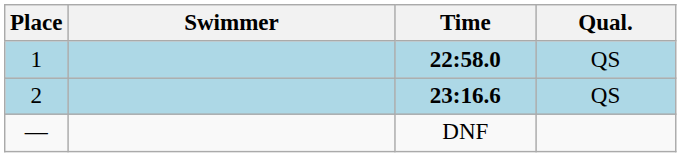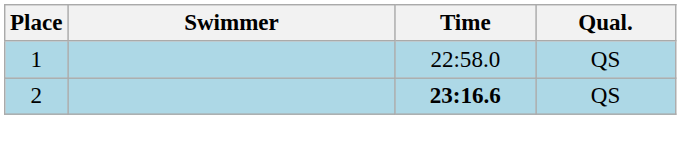 <table class=wikitable style="text-align:center">
 <tr>
 <th>Place</th>
 <th width=220>Swimmer</th>
 <th width=90>Time</th>
 <th width=90>Qual.</th>
 </tr>
 <tr bgcolor=lightblue>
 <td>1</td>
 <td align=left></td>
-<td><strong>22:58.0</strong></td>
+<td>22:58.0</td>
 <td>QS</td>
 </tr>
 <tr bgcolor=lightblue>
 <td>2</td>
 <td align=left></td>
 <td><strong>23:16.6</strong></td>
 <td>QS</td>
 </tr>
-<tr>
-<td>—</td>
-<td align=left></td>
-<td>DNF</td>
-<td></td>
-</tr>
 </table>
